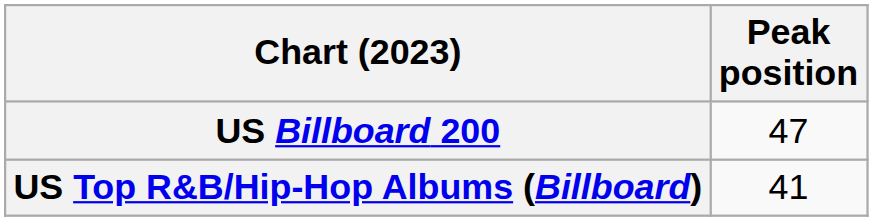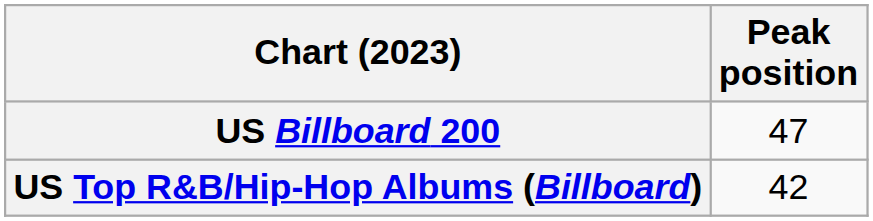 <table class="wikitable sortable plainrowheaders" style="text-align:center">
 <tr>
 <th scope="col">Chart (2023)</th>
 <th scope="col">Peak<br>position</th>
 </tr>
 <tr>
 <th scope="row">US <a href='#'><em>Billboard</em> 200</a></th>
 <td>47</td>
 </tr>
 <tr>
 <th scope="row">US <a href='#'>Top R&B/Hip-Hop Albums</a> (<em><a href='#'>Billboard</a></em>)</th>
-<td>41</td>
+<td>42</td>
 </tr>
 </table>
